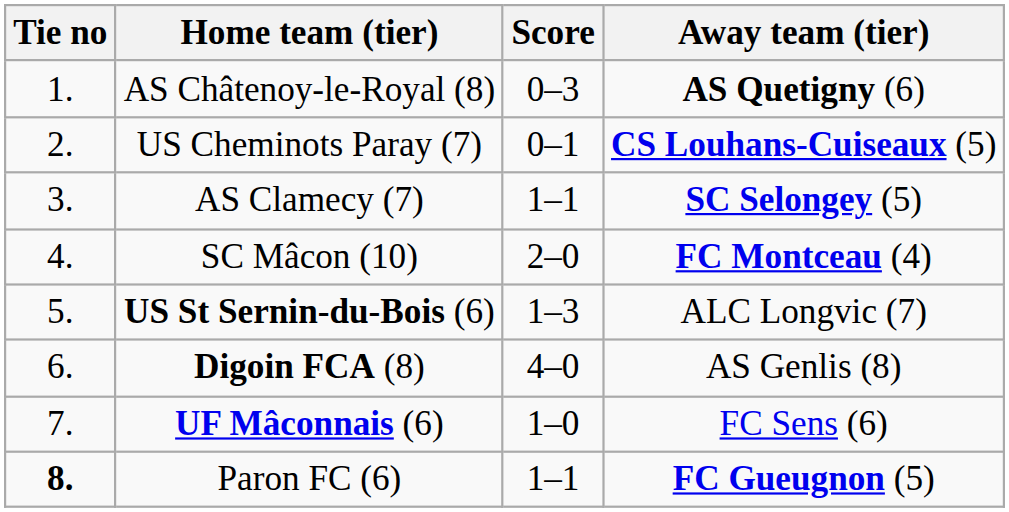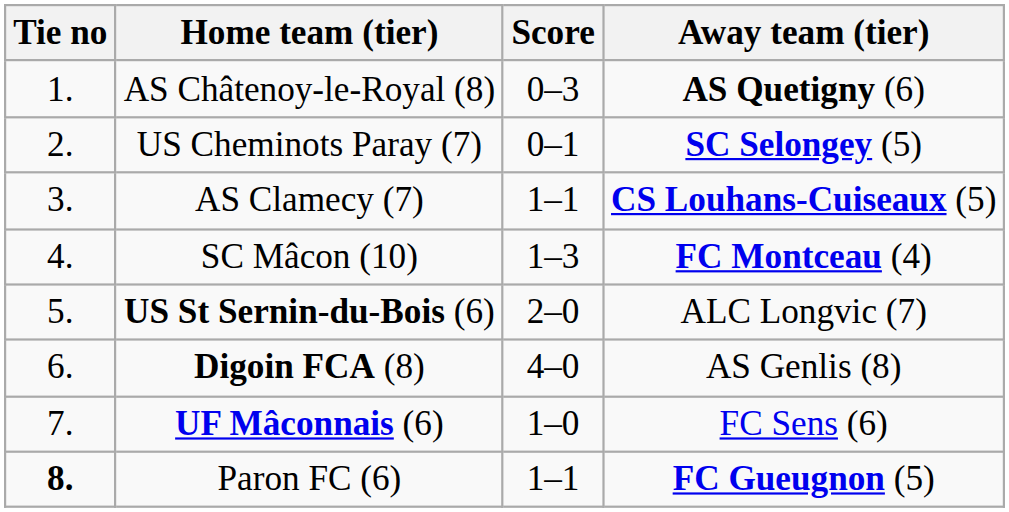 <table class="wikitable" style="text-align: center">
 <tr>
 <th>Tie no</th>
 <th>Home team (tier)</th>
 <th>Score</th>
 <th>Away team (tier)</th>
 </tr>
 <tr>
 <td>1.</td>
 <td>AS Châtenoy-le-Royal (8)</td>
 <td>0–3</td>
 <td><strong>AS Quetigny</strong> (6)</td>
 </tr>
 <tr>
 <td>2.</td>
 <td>US Cheminots Paray (7)</td>
 <td>0–1</td>
-<td><strong><a href='#'>CS Louhans-Cuiseaux</a></strong> (5)</td>
+<td><strong><a href='#'>SC Selongey</a></strong> (5)</td>
 </tr>
 <tr>
 <td>3.</td>
 <td>AS Clamecy (7)</td>
 <td>1–1 </td>
-<td><strong><a href='#'>SC Selongey</a></strong> (5)</td>
+<td><strong><a href='#'>CS Louhans-Cuiseaux</a></strong> (5)</td>
 </tr>
 <tr>
 <td>4.</td>
 <td>SC Mâcon (10)</td>
-<td>2–0</td>
+<td>1–3</td>
 <td><strong><a href='#'>FC Montceau</a></strong> (4)</td>
 </tr>
 <tr>
 <td>5.</td>
 <td><strong>US St Sernin-du-Bois</strong> (6)</td>
-<td>1–3</td>
+<td>2–0</td>
 <td>ALC Longvic (7)</td>
 </tr>
 <tr>
 <td>6.</td>
 <td><strong>Digoin FCA</strong> (8)</td>
 <td>4–0</td>
 <td>AS Genlis (8)</td>
 </tr>
 <tr>
 <td>7.</td>
 <td><strong><a href='#'>UF Mâconnais</a></strong> (6)</td>
 <td>1–0</td>
 <td><a href='#'>FC Sens</a> (6)</td>
 </tr>
 <tr>
 <td><strong>8.</strong></td>
 <td>Paron FC (6)</td>
 <td>1–1 </td>
 <td><strong><a href='#'>FC Gueugnon</a></strong> (5)</td>
 </tr>
 </table>
